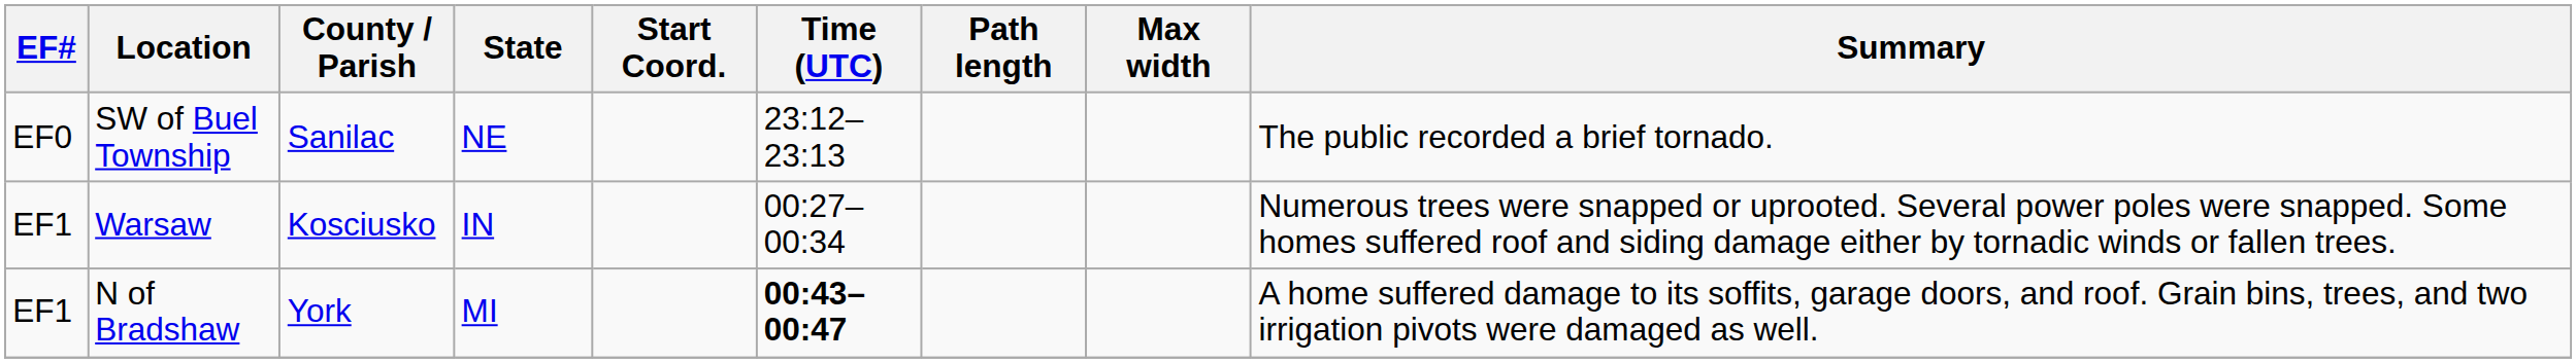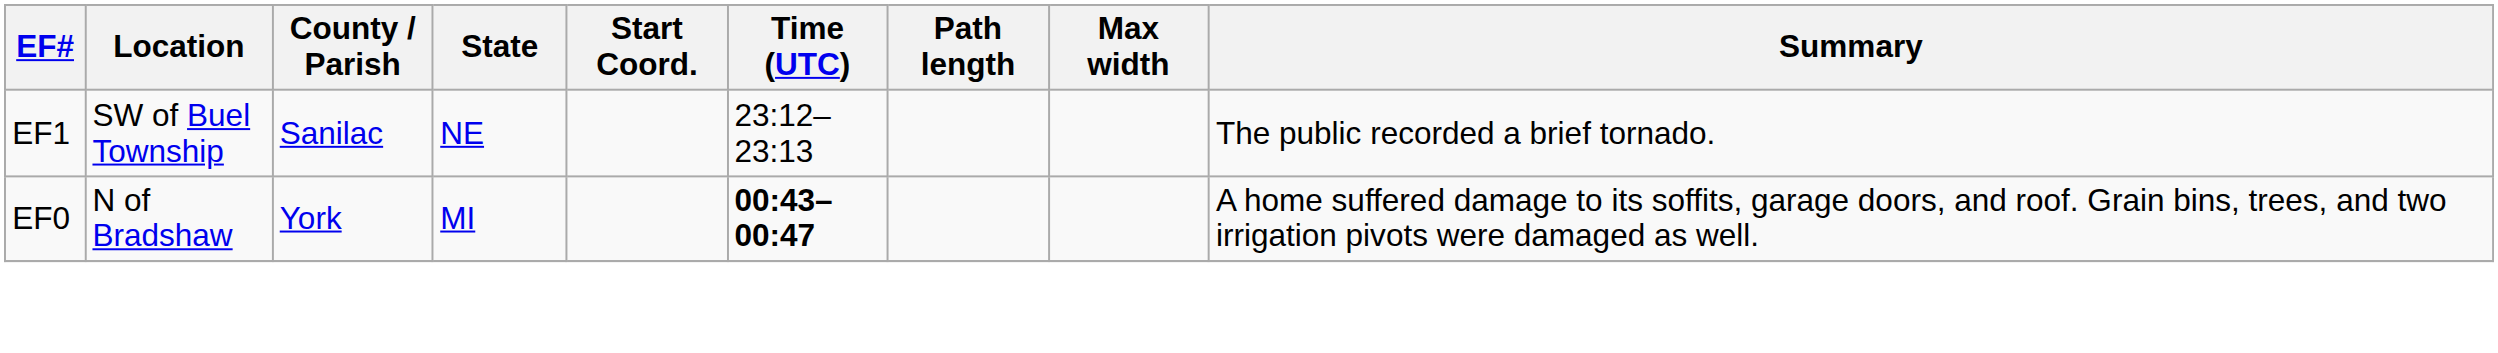 <table class="wikitable sortable" style="width:100%;">
 <tr>
 <th scope="col" style="width:3%; text-align:center;"><a href='#'>EF#</a></th>
 <th scope="col" style="width:7%; text-align:center;" class="unsortable">Location</th>
 <th scope="col" style="width:6%; text-align:center;" class="unsortable">County / Parish</th>
 <th scope="col" style="width:5%; text-align:center;">State</th>
 <th scope="col" style="width:6%; text-align:center;">Start Coord.</th>
 <th scope="col" style="width:6%; text-align:center;">Time (<a href='#'>UTC</a>)</th>
 <th scope="col" style="width:6%; text-align:center;">Path length</th>
 <th scope="col" style="width:6%; text-align:center;">Max width</th>
 <th scope="col" class="unsortable" style="width:48%; text-align:center;">Summary</th>
 </tr>
 <tr>
-<td bgcolor=>EF0</td>
+<td bgcolor=>EF1</td>
 <td>SW of <a href='#'>Buel Township</a></td>
 <td><a href='#'>Sanilac</a></td>
 <td><a href='#'>NE</a></td>
 <td></td>
 <td>23:12–23:13</td>
 <td></td>
 <td></td>
 <td>The public recorded a brief tornado.</td>
 </tr>
 <tr>
-<td bgcolor=>EF1</td>
-<td><a href='#'>Warsaw</a></td>
-<td><a href='#'>Kosciusko</a></td>
-<td><a href='#'>IN</a></td>
-<td></td>
-<td>00:27–00:34</td>
-<td></td>
-<td></td>
-<td>Numerous trees were snapped or uprooted. Several power poles were snapped. Some homes suffered roof and siding damage either by tornadic winds or fallen trees.</td>
-</tr>
-<tr>
-<td bgcolor=>EF1</td>
+<td bgcolor=>EF0</td>
 <td>N of <a href='#'>Bradshaw</a></td>
 <td><a href='#'>York</a></td>
 <td><a href='#'>MI</a></td>
 <td></td>
 <td><strong>00:43–00:47</strong></td>
 <td></td>
 <td></td>
 <td>A home suffered damage to its soffits, garage doors, and roof. Grain bins, trees, and two irrigation pivots were damaged as well.</td>
 </tr>
 <tr>
 </tr>
 </table>
